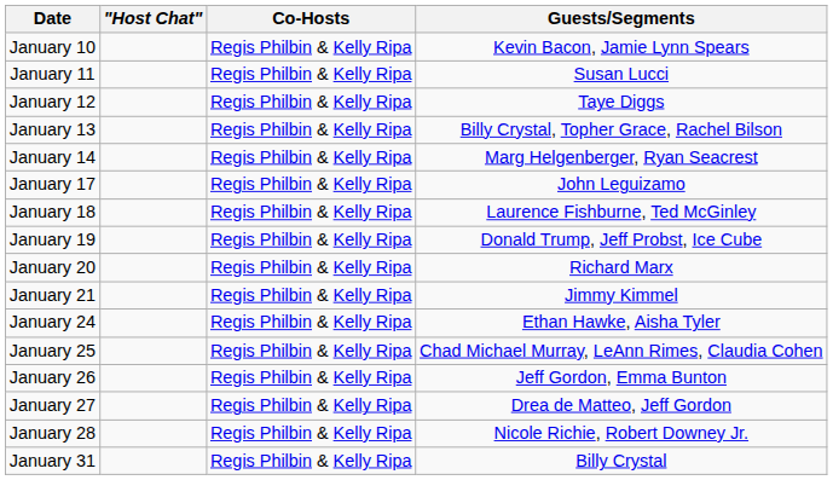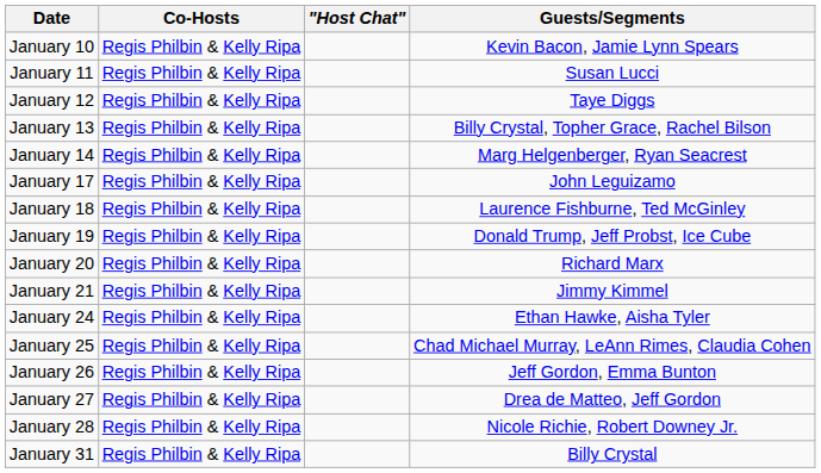 <table class="wikitable sortable" style="text-align:center;">
 <tr>
 <th>Date</th>
+<th>Co-Hosts</th>
 <th><em>"Host Chat"</em></th>
-<th>Co-Hosts</th>
 <th>Guests/Segments</th>
 </tr>
 <tr>
 <td>January 10</td>
+<td><a href='#'>Regis Philbin</a> & <a href='#'>Kelly Ripa</a></td>
 <td></td>
-<td><a href='#'>Regis Philbin</a> & <a href='#'>Kelly Ripa</a></td>
 <td><a href='#'>Kevin Bacon</a>, <a href='#'>Jamie Lynn Spears</a></td>
 </tr>
 <tr>
 <td>January 11</td>
+<td><a href='#'>Regis Philbin</a> & <a href='#'>Kelly Ripa</a></td>
 <td></td>
-<td><a href='#'>Regis Philbin</a> & <a href='#'>Kelly Ripa</a></td>
 <td><a href='#'>Susan Lucci</a></td>
 </tr>
 <tr>
 <td>January 12</td>
+<td><a href='#'>Regis Philbin</a> & <a href='#'>Kelly Ripa</a></td>
 <td></td>
-<td><a href='#'>Regis Philbin</a> & <a href='#'>Kelly Ripa</a></td>
 <td><a href='#'>Taye Diggs</a></td>
 </tr>
 <tr>
 <td>January 13</td>
+<td><a href='#'>Regis Philbin</a> & <a href='#'>Kelly Ripa</a></td>
 <td></td>
-<td><a href='#'>Regis Philbin</a> & <a href='#'>Kelly Ripa</a></td>
 <td><a href='#'>Billy Crystal</a>, <a href='#'>Topher Grace</a>, <a href='#'>Rachel Bilson</a></td>
 </tr>
 <tr>
 <td>January 14</td>
+<td><a href='#'>Regis Philbin</a> & <a href='#'>Kelly Ripa</a></td>
 <td></td>
-<td><a href='#'>Regis Philbin</a> & <a href='#'>Kelly Ripa</a></td>
 <td><a href='#'>Marg Helgenberger</a>, <a href='#'>Ryan Seacrest</a></td>
 </tr>
 <tr>
 <td>January 17</td>
+<td><a href='#'>Regis Philbin</a> & <a href='#'>Kelly Ripa</a></td>
 <td></td>
-<td><a href='#'>Regis Philbin</a> & <a href='#'>Kelly Ripa</a></td>
 <td><a href='#'>John Leguizamo</a></td>
 </tr>
 <tr>
 <td>January 18</td>
+<td><a href='#'>Regis Philbin</a> & <a href='#'>Kelly Ripa</a></td>
 <td></td>
-<td><a href='#'>Regis Philbin</a> & <a href='#'>Kelly Ripa</a></td>
 <td><a href='#'>Laurence Fishburne</a>, <a href='#'>Ted McGinley</a></td>
 </tr>
 <tr>
 <td>January 19</td>
+<td><a href='#'>Regis Philbin</a> & <a href='#'>Kelly Ripa</a></td>
 <td></td>
-<td><a href='#'>Regis Philbin</a> & <a href='#'>Kelly Ripa</a></td>
 <td><a href='#'>Donald Trump</a>, <a href='#'>Jeff Probst</a>, <a href='#'>Ice Cube</a></td>
 </tr>
 <tr>
 <td>January 20</td>
+<td><a href='#'>Regis Philbin</a> & <a href='#'>Kelly Ripa</a></td>
 <td></td>
-<td><a href='#'>Regis Philbin</a> & <a href='#'>Kelly Ripa</a></td>
 <td><a href='#'>Richard Marx</a></td>
 </tr>
 <tr>
 <td>January 21</td>
+<td><a href='#'>Regis Philbin</a> & <a href='#'>Kelly Ripa</a></td>
 <td></td>
-<td><a href='#'>Regis Philbin</a> & <a href='#'>Kelly Ripa</a></td>
 <td><a href='#'>Jimmy Kimmel</a></td>
 </tr>
 <tr>
 <td>January 24</td>
+<td><a href='#'>Regis Philbin</a> & <a href='#'>Kelly Ripa</a></td>
 <td></td>
-<td><a href='#'>Regis Philbin</a> & <a href='#'>Kelly Ripa</a></td>
 <td><a href='#'>Ethan Hawke</a>, <a href='#'>Aisha Tyler</a></td>
 </tr>
 <tr>
 <td>January 25</td>
+<td><a href='#'>Regis Philbin</a> & <a href='#'>Kelly Ripa</a></td>
 <td></td>
-<td><a href='#'>Regis Philbin</a> & <a href='#'>Kelly Ripa</a></td>
 <td><a href='#'>Chad Michael Murray</a>, <a href='#'>LeAnn Rimes</a>, <a href='#'>Claudia Cohen</a></td>
 </tr>
 <tr>
 <td>January 26</td>
+<td><a href='#'>Regis Philbin</a> & <a href='#'>Kelly Ripa</a></td>
 <td></td>
-<td><a href='#'>Regis Philbin</a> & <a href='#'>Kelly Ripa</a></td>
 <td><a href='#'>Jeff Gordon</a>, <a href='#'>Emma Bunton</a></td>
 </tr>
 <tr>
 <td>January 27</td>
+<td><a href='#'>Regis Philbin</a> & <a href='#'>Kelly Ripa</a></td>
 <td></td>
-<td><a href='#'>Regis Philbin</a> & <a href='#'>Kelly Ripa</a></td>
 <td><a href='#'>Drea de Matteo</a>, <a href='#'>Jeff Gordon</a></td>
 </tr>
 <tr>
 <td>January 28</td>
+<td><a href='#'>Regis Philbin</a> & <a href='#'>Kelly Ripa</a></td>
 <td></td>
-<td><a href='#'>Regis Philbin</a> & <a href='#'>Kelly Ripa</a></td>
 <td><a href='#'>Nicole Richie</a>, <a href='#'>Robert Downey Jr.</a></td>
 </tr>
 <tr>
 <td>January 31</td>
+<td><a href='#'>Regis Philbin</a> & <a href='#'>Kelly Ripa</a></td>
 <td></td>
-<td><a href='#'>Regis Philbin</a> & <a href='#'>Kelly Ripa</a></td>
 <td><a href='#'>Billy Crystal</a></td>
 </tr>
 </table>
